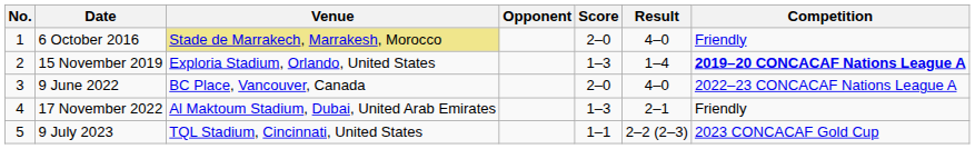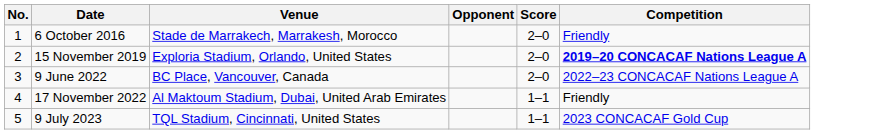 <table class="wikitable sortable">
 <tr>
 <th scope="col">No.</th>
 <th scope="col">Date</th>
 <th scope="col">Venue</th>
 <th scope="col">Opponent</th>
 <th scope="col">Score</th>
-<th scope="col">Result</th>
 <th scope="col">Competition</th>
 </tr>
 <tr>
 <td align="center">1</td>
 <td>6 October 2016</td>
-<td style="background: khaki;"><a href='#'>Stade de Marrakech</a>, <a href='#'>Marrakesh</a>, Morocco</td>
+<td><a href='#'>Stade de Marrakech</a>, <a href='#'>Marrakesh</a>, Morocco</td>
 <td></td>
 <td align="center">2–0</td>
-<td align="center">4–0</td>
 <td><a href='#'>Friendly</a></td>
 </tr>
 <tr>
 <td align="center">2</td>
 <td>15 November 2019</td>
 <td><a href='#'>Exploria Stadium</a>, <a href='#'>Orlando</a>, United States</td>
 <td></td>
-<td align="center">1–3</td>
-<td align="center">1–4</td>
+<td align="center">2–0</td>
 <td><strong><a href='#'>2019–20 CONCACAF Nations League A</a></strong></td>
 </tr>
 <tr>
 <td align="center">3</td>
 <td>9 June 2022</td>
 <td><a href='#'>BC Place</a>, <a href='#'>Vancouver</a>, Canada</td>
 <td></td>
 <td align="center">2–0</td>
-<td align="center">4–0</td>
 <td><a href='#'>2022–23 CONCACAF Nations League A</a></td>
 </tr>
 <tr>
 <td align="center">4</td>
 <td>17 November 2022</td>
 <td><a href='#'>Al Maktoum Stadium</a>, <a href='#'>Dubai</a>, United Arab Emirates</td>
 <td></td>
-<td align="center">1–3</td>
-<td align="center">2–1</td>
+<td align="center">1–1</td>
 <td>Friendly</td>
 </tr>
 <tr>
 <td align="center">5</td>
 <td>9 July 2023</td>
 <td><a href='#'>TQL Stadium</a>, <a href='#'>Cincinnati</a>, United States</td>
 <td></td>
 <td align="center">1–1</td>
-<td align="center">2–2 (2–3) </td>
 <td><a href='#'>2023 CONCACAF Gold Cup</a></td>
 </tr>
 </table>
